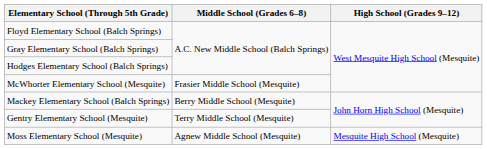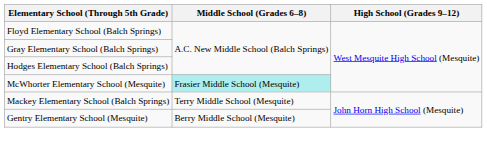 <table class="wikitable">
 <tr>
 <th><strong><small>Elementary School (Through 5th Grade)</small></strong></th>
 <th><strong><small>Middle School (Grades 6–8)</small></strong></th>
 <th><strong><small>High School (Grades 9–12)</small></strong></th>
 </tr>
 <tr>
 <td><small>Floyd Elementary School (Balch Springs)</small></td>
 <td rowspan="3"><small>A.C. New Middle School (Balch Springs)</small></td>
 <td rowspan="4"><small><a href='#'>West Mesquite High School</a> (Mesquite)</small></td>
 </tr>
 <tr>
 <td><small>Gray Elementary School (Balch Springs)</small></td>
 </tr>
 <tr>
 <td><small>Hodges Elementary School (Balch Springs)</small></td>
 </tr>
 <tr>
 <td><small>McWhorter Elementary School (Mesquite)</small></td>
-<td><small>Frasier Middle School (Mesquite)</small></td>
+<td style="background: paleturquoise;"><small>Frasier Middle School (Mesquite)</small></td>
 </tr>
 <tr>
 <td><small>Mackey Elementary School (Balch Springs)</small></td>
-<td><small>Berry Middle School (Mesquite)</small></td>
+<td><small>Terry Middle School (Mesquite)</small></td>
 <td rowspan="2"><small><a href='#'>John Horn High School</a> (Mesquite)</small></td>
 </tr>
 <tr>
 <td><small>Gentry Elementary School (Mesquite)</small></td>
-<td><small>Terry Middle School (Mesquite)</small></td>
-</tr>
-<tr>
-<td><small>Moss Elementary School (Mesquite)</small></td>
-<td><small>Agnew Middle School (Mesquite)</small></td>
-<td><small><a href='#'>Mesquite High School</a> (Mesquite)</small></td>
+<td><small>Berry Middle School (Mesquite)</small></td>
 </tr>
 </table>
